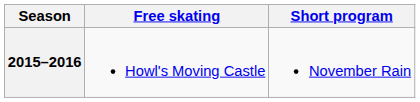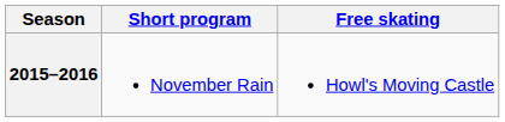 <table class=wikitable style=text-align:center>
 <tr>
 <th>Season</th>
+<th><a href='#'>Short program</a></th>
 <th><a href='#'>Free skating</a></th>
-<th><a href='#'>Short program</a></th>
 </tr>
 <tr>
 <th>2015–2016 <br></th>
+<td><br><ul><li><a href='#'>November Rain</a> <br></li></ul></td>
 <td><br><ul><li><a href='#'>Howl's Moving Castle</a> <br></li></ul></td>
-<td><br><ul><li><a href='#'>November Rain</a> <br></li></ul></td>
 </tr>
 </table>
